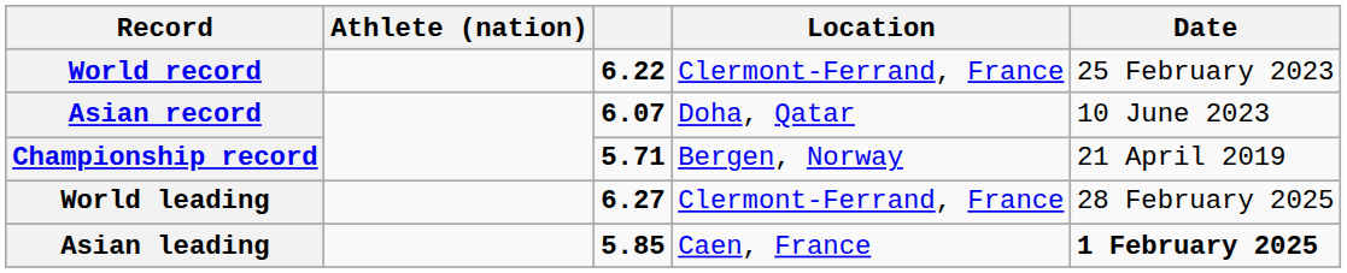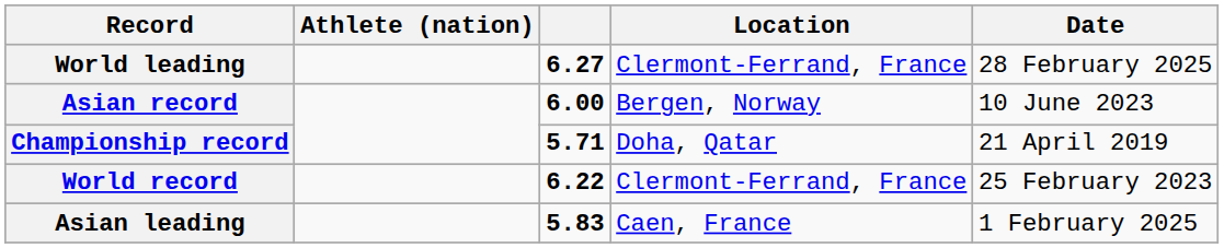 <table class="wikitable">
 <tr>
 <th scope="col">Record</th>
 <th scope="col">Athlete (nation)</th>
 <th scope="col"></th>
 <th scope="col">Location</th>
 <th scope="col">Date</th>
 </tr>
 <tr>
+<th scope="row">World leading</th>
+<td></td>
+<td align="center"><strong>6.27</strong></td>
+<td><a href='#'>Clermont-Ferrand</a>, <a href='#'>France</a></td>
+<td>28 February 2025</td>
+</tr>
+<tr>
+<th scope="row"><a href='#'>Asian record</a></th>
+<td rowspan="2"></td>
+<td align="center"><strong>6.00</strong></td>
+<td><a href='#'>Bergen</a>, <a href='#'>Norway</a></td>
+<td>10 June 2023</td>
+</tr>
+<tr>
+<th><a href='#'>Championship record</a></th>
+<td align="center"><strong>5.71</strong></td>
+<td><a href='#'>Doha</a>, <a href='#'>Qatar</a></td>
+<td>21 April 2019</td>
+</tr>
+<tr>
 <th scope="row"><a href='#'>World record</a></th>
 <td></td>
 <td align="center"><strong>6.22</strong></td>
 <td><a href='#'>Clermont-Ferrand</a>, <a href='#'>France</a></td>
 <td>25 February 2023</td>
 </tr>
 <tr>
-<th scope="row"><a href='#'>Asian record</a></th>
-<td rowspan="2"></td>
-<td align="center"><strong>6.07</strong></td>
-<td><a href='#'>Doha</a>, <a href='#'>Qatar</a></td>
-<td>10 June 2023</td>
-</tr>
-<tr>
-<th><a href='#'>Championship record</a></th>
-<td align="center"><strong>5.71</strong></td>
-<td><a href='#'>Bergen</a>, <a href='#'>Norway</a></td>
-<td>21 April 2019</td>
-</tr>
-<tr>
-<th scope="row">World leading</th>
-<td></td>
-<td align="center"><strong>6.27</strong></td>
-<td><a href='#'>Clermont-Ferrand</a>, <a href='#'>France</a></td>
-<td>28 February 2025</td>
-</tr>
-<tr>
 <th scope="row">Asian leading</th>
 <td></td>
-<td align="center"><strong>5.85</strong></td>
+<td align="center"><strong>5.83</strong></td>
 <td><a href='#'>Caen</a>, <a href='#'>France</a></td>
-<td><strong>1 February 2025</strong></td>
+<td>1 February 2025</td>
 </tr>
 </table>
